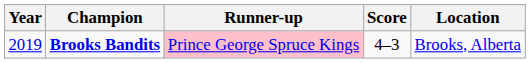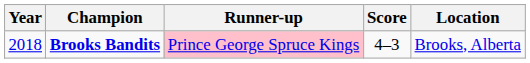 <table class="wikitable">
 <tr>
 <th>Year</th>
 <th>Champion</th>
 <th>Runner-up</th>
 <th>Score</th>
 <th>Location</th>
 </tr>
 <tr>
-<td><a href='#'>2019</a></td>
+<td><a href='#'>2018</a></td>
 <td><strong><a href='#'>Brooks Bandits</a></strong></td>
 <td style="background: pink;"><a href='#'>Prince George Spruce Kings</a></td>
 <td align=center>4–3</td>
 <td><a href='#'>Brooks, Alberta</a></td>
 </tr>
 </table>
